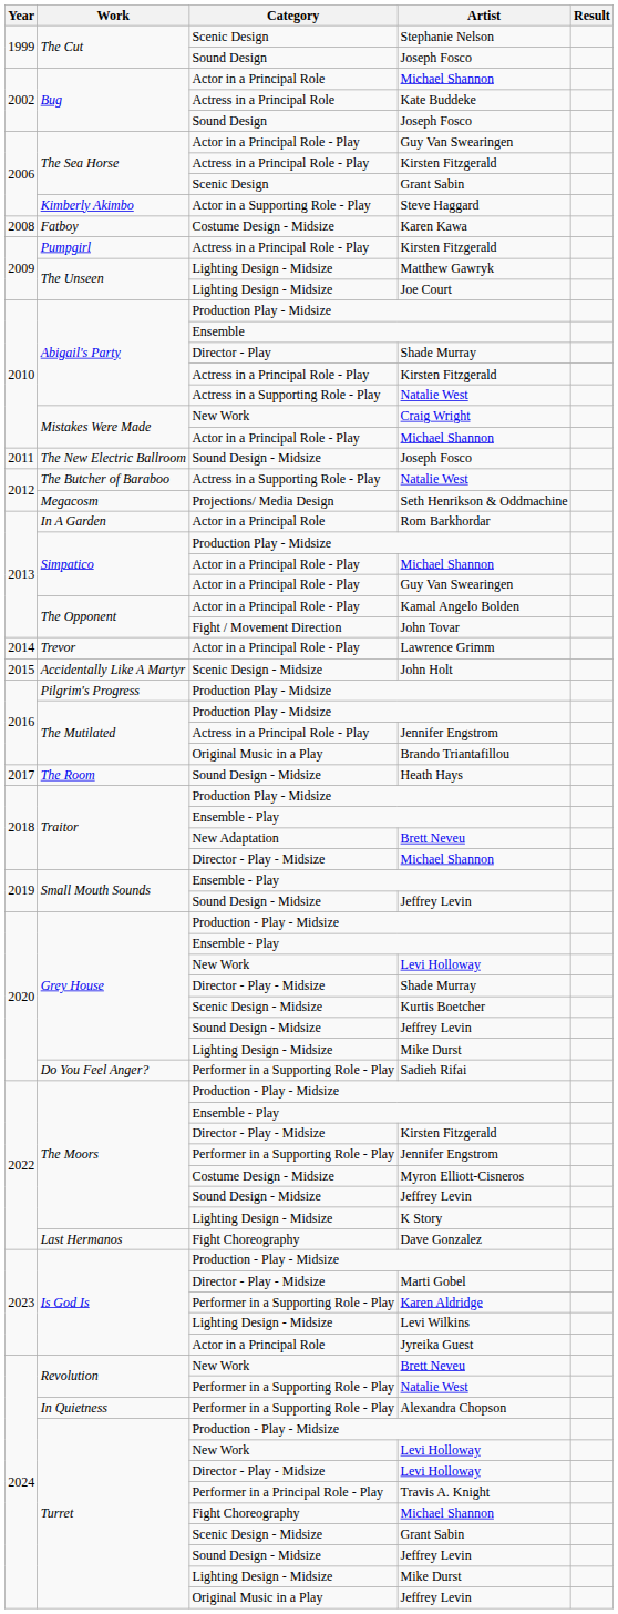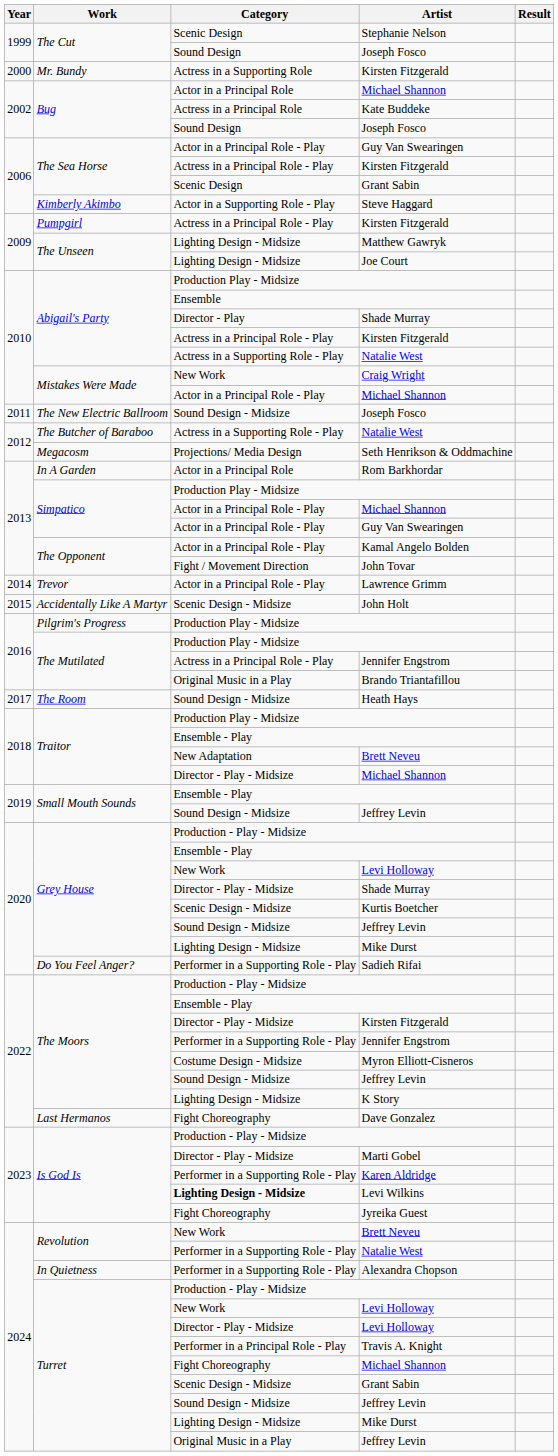 <table class="wikitable sortable">
 <tr>
 <th>Year</th>
 <th>Work</th>
 <th>Category</th>
 <th>Artist</th>
 <th>Result</th>
 </tr>
 <tr>
 <td rowspan=2>1999</td>
 <td rowspan=2><em>The Cut</em></td>
 <td>Scenic Design</td>
 <td>Stephanie Nelson</td>
 <td></td>
 </tr>
 <tr>
 <td>Sound Design</td>
 <td>Joseph Fosco</td>
+<td></td>
+</tr>
+<tr>
+<td>2000</td>
+<td><em>Mr. Bundy</em></td>
+<td>Actress in a Supporting Role</td>
+<td>Kirsten Fitzgerald</td>
 <td></td>
 </tr>
 <tr>
 <td rowspan=3>2002</td>
 <td rowspan=3><em><a href='#'>Bug</a></em></td>
 <td>Actor in a Principal Role</td>
 <td><a href='#'>Michael Shannon</a></td>
 <td></td>
 </tr>
 <tr>
 <td>Actress in a Principal Role</td>
 <td>Kate Buddeke</td>
 <td></td>
 </tr>
 <tr>
 <td>Sound Design</td>
 <td>Joseph Fosco</td>
 <td></td>
 </tr>
 <tr>
 <td rowspan=4>2006</td>
 <td rowspan=3><em>The Sea Horse</em></td>
 <td>Actor in a Principal Role - Play</td>
 <td>Guy Van Swearingen</td>
 <td></td>
 </tr>
 <tr>
 <td>Actress in a Principal Role - Play</td>
 <td>Kirsten Fitzgerald</td>
 <td></td>
 </tr>
 <tr>
 <td>Scenic Design</td>
 <td>Grant Sabin</td>
 <td></td>
 </tr>
 <tr>
 <td><em><a href='#'>Kimberly Akimbo</a></em></td>
 <td>Actor in a Supporting Role - Play</td>
 <td>Steve Haggard</td>
-<td></td>
-</tr>
-<tr>
-<td>2008</td>
-<td><em>Fatboy</em></td>
-<td>Costume Design - Midsize</td>
-<td>Karen Kawa</td>
 <td></td>
 </tr>
 <tr>
 <td rowspan=3>2009</td>
 <td><em><a href='#'>Pumpgirl</a></em></td>
 <td>Actress in a Principal Role - Play</td>
 <td>Kirsten Fitzgerald</td>
 <td></td>
 </tr>
 <tr>
 <td rowspan=2><em>The Unseen</em></td>
 <td>Lighting Design - Midsize</td>
 <td>Matthew Gawryk</td>
 <td></td>
 </tr>
 <tr>
 <td>Lighting Design - Midsize</td>
 <td>Joe Court</td>
 <td></td>
 </tr>
 <tr>
 <td rowspan=7>2010</td>
 <td rowspan=5><em><a href='#'>Abigail's Party</a></em></td>
 <td colspan=2>Production Play - Midsize</td>
 <td></td>
 </tr>
 <tr>
 <td colspan=2>Ensemble</td>
 <td></td>
 </tr>
 <tr>
 <td>Director - Play</td>
 <td>Shade Murray</td>
 <td></td>
 </tr>
 <tr>
 <td>Actress in a Principal Role - Play</td>
 <td>Kirsten Fitzgerald</td>
 <td></td>
 </tr>
 <tr>
 <td>Actress in a Supporting Role - Play</td>
 <td><a href='#'>Natalie West</a></td>
 <td></td>
 </tr>
 <tr>
 <td rowspan=2><em>Mistakes Were Made</em></td>
 <td>New Work</td>
 <td><a href='#'>Craig Wright</a></td>
 <td></td>
 </tr>
 <tr>
 <td>Actor in a Principal Role - Play</td>
 <td><a href='#'>Michael Shannon</a></td>
 <td></td>
 </tr>
 <tr>
 <td>2011</td>
 <td><em>The New Electric Ballroom</em></td>
 <td>Sound Design - Midsize</td>
 <td>Joseph Fosco</td>
 <td></td>
 </tr>
 <tr>
 <td rowspan=2>2012</td>
 <td><em>The Butcher of Baraboo</em></td>
 <td>Actress in a Supporting Role - Play</td>
 <td><a href='#'>Natalie West</a></td>
 <td></td>
 </tr>
 <tr>
 <td><em>Megacosm</em></td>
 <td>Projections/ Media Design</td>
 <td>Seth Henrikson & Oddmachine</td>
 <td></td>
 </tr>
 <tr>
 <td rowspan=6>2013</td>
 <td><em>In A Garden</em></td>
 <td>Actor in a Principal Role</td>
 <td>Rom Barkhordar</td>
 <td></td>
 </tr>
 <tr>
 <td rowspan=3><em><a href='#'>Simpatico</a></em></td>
 <td colspan=2>Production Play - Midsize</td>
 <td></td>
 </tr>
 <tr>
 <td>Actor in a Principal Role - Play</td>
 <td><a href='#'>Michael Shannon</a></td>
 <td></td>
 </tr>
 <tr>
 <td>Actor in a Principal Role - Play</td>
 <td>Guy Van Swearingen</td>
 <td></td>
 </tr>
 <tr>
 <td rowspan=2><em>The Opponent</em></td>
 <td>Actor in a Principal Role - Play</td>
 <td>Kamal Angelo Bolden</td>
 <td></td>
 </tr>
 <tr>
 <td>Fight / Movement Direction</td>
 <td>John Tovar</td>
 <td></td>
 </tr>
 <tr>
 <td>2014</td>
 <td><em>Trevor</em></td>
 <td>Actor in a Principal Role - Play</td>
 <td>Lawrence Grimm</td>
 <td></td>
 </tr>
 <tr>
 <td>2015</td>
 <td><em>Accidentally Like A Martyr</em></td>
 <td>Scenic Design - Midsize</td>
 <td>John Holt</td>
 <td></td>
 </tr>
 <tr>
 <td rowspan=4>2016</td>
 <td><em>Pilgrim's Progress</em></td>
 <td colspan=2>Production Play - Midsize</td>
 <td></td>
 </tr>
 <tr>
 <td rowspan=3><em>The Mutilated</em></td>
 <td colspan=2>Production Play - Midsize</td>
 <td></td>
 </tr>
 <tr>
 <td>Actress in a Principal Role - Play</td>
 <td>Jennifer Engstrom</td>
 <td></td>
 </tr>
 <tr>
 <td>Original Music in a Play</td>
 <td>Brando Triantafillou</td>
 <td></td>
 </tr>
 <tr>
 <td rowspan=1>2017</td>
 <td><em><a href='#'>The Room</a></em></td>
 <td>Sound Design - Midsize</td>
 <td>Heath Hays</td>
 <td></td>
 </tr>
 <tr>
 <td rowspan=4>2018</td>
 <td rowspan=4><em>Traitor</em></td>
 <td colspan=2>Production Play - Midsize</td>
 <td></td>
 </tr>
 <tr>
 <td colspan=2>Ensemble - Play</td>
 <td></td>
 </tr>
 <tr>
 <td>New Adaptation</td>
 <td><a href='#'>Brett Neveu</a></td>
 <td></td>
 </tr>
 <tr>
 <td>Director - Play - Midsize</td>
 <td><a href='#'>Michael Shannon</a></td>
 <td></td>
 </tr>
 <tr>
 <td rowspan=2>2019</td>
 <td rowspan=2><em>Small Mouth Sounds</em></td>
 <td colspan=2>Ensemble - Play</td>
 <td></td>
 </tr>
 <tr>
 <td>Sound Design - Midsize</td>
 <td>Jeffrey Levin</td>
 <td></td>
 </tr>
 <tr>
 <td rowspan="8">2020</td>
 <td rowspan="7"><em><a href='#'>Grey House</a></em></td>
 <td colspan="2">Production - Play - Midsize</td>
 <td></td>
 </tr>
 <tr>
 <td colspan="2">Ensemble - Play</td>
 <td></td>
 </tr>
 <tr>
 <td>New Work</td>
 <td><a href='#'>Levi Holloway</a></td>
 <td></td>
 </tr>
 <tr>
 <td>Director - Play - Midsize</td>
 <td>Shade Murray</td>
 <td></td>
 </tr>
 <tr>
 <td>Scenic Design - Midsize</td>
 <td>Kurtis Boetcher</td>
 <td></td>
 </tr>
 <tr>
 <td>Sound Design - Midsize</td>
 <td>Jeffrey Levin</td>
 <td></td>
 </tr>
 <tr>
 <td>Lighting Design - Midsize</td>
 <td>Mike Durst</td>
 <td></td>
 </tr>
 <tr>
 <td><em>Do You Feel Anger?</em></td>
 <td>Performer in a Supporting Role - Play</td>
 <td>Sadieh Rifai</td>
 <td></td>
 </tr>
 <tr>
 <td rowspan="8">2022</td>
 <td rowspan="7"><em>The Moors</em></td>
 <td colspan="2">Production - Play - Midsize</td>
 <td></td>
 </tr>
 <tr>
 <td colspan="2">Ensemble - Play</td>
 <td></td>
 </tr>
 <tr>
 <td>Director - Play - Midsize</td>
 <td>Kirsten Fitzgerald</td>
 <td></td>
 </tr>
 <tr>
 <td>Performer in a Supporting Role - Play</td>
 <td>Jennifer Engstrom</td>
 <td></td>
 </tr>
 <tr>
 <td>Costume Design - Midsize</td>
 <td>Myron Elliott-Cisneros</td>
 <td></td>
 </tr>
 <tr>
 <td>Sound Design - Midsize</td>
 <td>Jeffrey Levin</td>
 <td></td>
 </tr>
 <tr>
 <td>Lighting Design - Midsize</td>
 <td>K Story</td>
 <td></td>
 </tr>
 <tr>
 <td><em>Last Hermanos</em></td>
 <td>Fight Choreography</td>
 <td>Dave Gonzalez</td>
 <td></td>
 </tr>
 <tr>
 <td rowspan="5">2023</td>
 <td rowspan="5"><em><a href='#'>Is God Is</a></em></td>
 <td colspan="2">Production - Play - Midsize</td>
 <td></td>
 </tr>
 <tr>
 <td>Director - Play - Midsize</td>
 <td>Marti Gobel</td>
 <td></td>
 </tr>
 <tr>
 <td>Performer in a Supporting Role - Play</td>
 <td><a href='#'>Karen Aldridge</a></td>
 <td></td>
 </tr>
 <tr>
-<td>Lighting Design - Midsize</td>
+<td><strong>Lighting Design - Midsize</strong></td>
 <td>Levi Wilkins</td>
 <td></td>
 </tr>
 <tr>
-<td>Actor in a Principal Role</td>
+<td>Fight Choreography</td>
 <td>Jyreika Guest</td>
 <td></td>
 </tr>
 <tr>
 <td rowspan="12">2024</td>
 <td rowspan="2"><em>Revolution</em></td>
 <td>New Work</td>
 <td><a href='#'>Brett Neveu</a></td>
 <td></td>
 </tr>
 <tr>
 <td>Performer in a Supporting Role - Play</td>
 <td><a href='#'>Natalie West</a></td>
 <td></td>
 </tr>
 <tr>
 <td><em>In Quietness</em></td>
 <td>Performer in a Supporting Role - Play</td>
 <td>Alexandra Chopson</td>
 <td></td>
 </tr>
 <tr>
 <td rowspan="9"><em>Turret</em></td>
 <td colspan="2">Production - Play - Midsize</td>
 <td></td>
 </tr>
 <tr>
 <td>New Work</td>
 <td><a href='#'>Levi Holloway</a></td>
 <td></td>
 </tr>
 <tr>
 <td>Director - Play - Midsize</td>
 <td><a href='#'>Levi Holloway</a></td>
 <td></td>
 </tr>
 <tr>
 <td>Performer in a Principal Role - Play</td>
 <td>Travis A. Knight</td>
 <td></td>
 </tr>
 <tr>
 <td>Fight Choreography</td>
 <td><a href='#'>Michael Shannon</a></td>
 <td></td>
 </tr>
 <tr>
 <td>Scenic Design - Midsize</td>
 <td>Grant Sabin</td>
 <td></td>
 </tr>
 <tr>
 <td>Sound Design - Midsize</td>
 <td>Jeffrey Levin</td>
 <td></td>
 </tr>
 <tr>
 <td>Lighting Design - Midsize</td>
 <td>Mike Durst</td>
 <td></td>
 </tr>
 <tr>
 <td>Original Music in a Play</td>
 <td>Jeffrey Levin</td>
 <td></td>
 </tr>
 </table>
